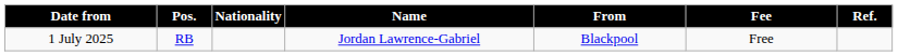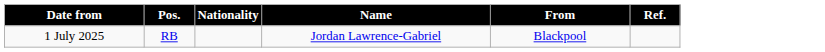 <table class="wikitable"  style="text-align:center; font-size:90%; ">
 <tr>
 <th style="background:#000000; color:#FFFFFF; width:150px;">Date from</th>
 <th style="background:#000000; color:#FFFFFF; width:50px;">Pos.</th>
 <th style="background:#000000; color:#FFFFFF; width:50px;">Nationality</th>
 <th style="background:#000000; color:#FFFFFF; width:250px;">Name</th>
 <th style="background:#000000; color:#FFFFFF; width:150px;">From</th>
-<th style="background:#000000; color:#FFFFFF; width:150px;">Fee</th>
 <th style="background:#000000; color:#FFFFFF; width:50px;">Ref.</th>
 </tr>
 <tr>
 <td>1 July 2025</td>
 <td><a href='#'>RB</a></td>
 <td></td>
 <td><a href='#'>Jordan Lawrence-Gabriel</a></td>
 <td><a href='#'>Blackpool</a></td>
-<td>Free</td>
 <td></td>
 </tr>
 </table>
